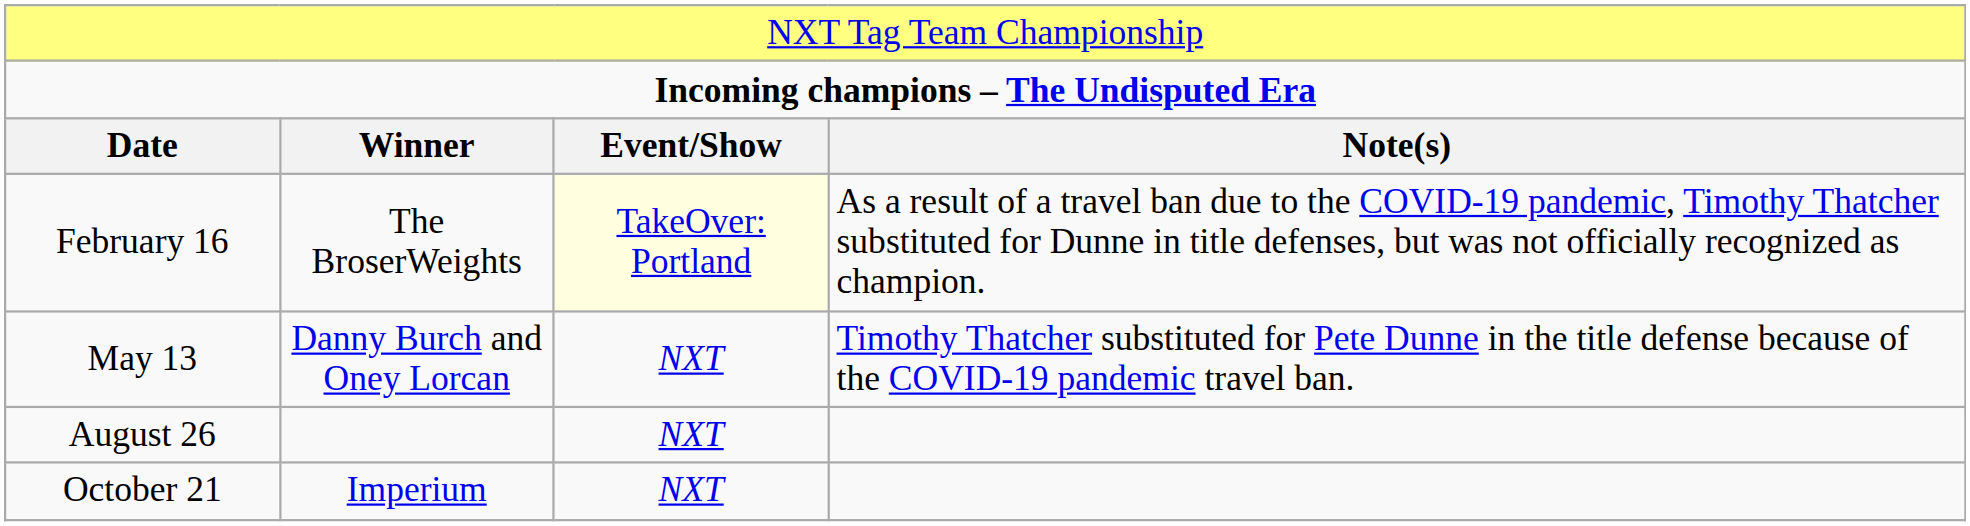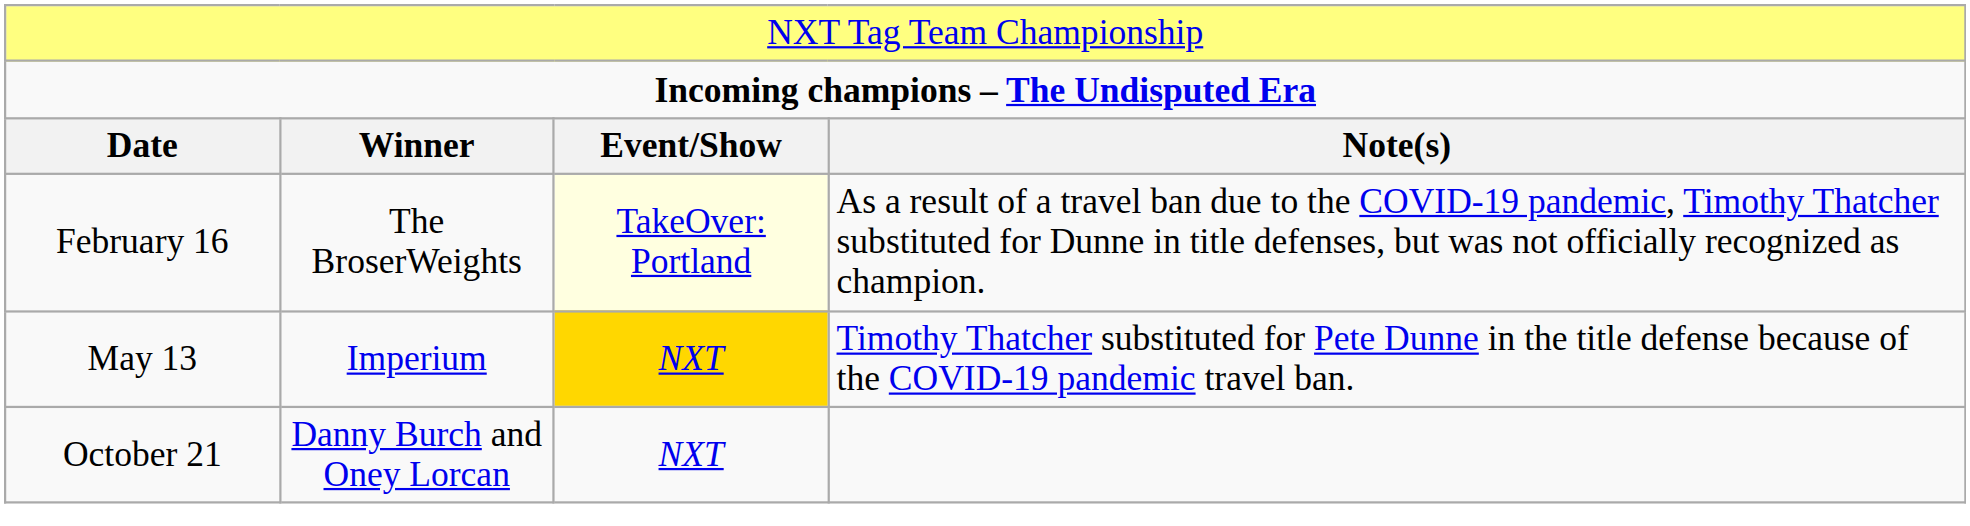 <table class="wikitable" style="text-align:center; width:100%;">
 <tr style="background:#FFFF80;">
 <td colspan="4" style="text-align: center;"><a href='#'>NXT Tag Team Championship</a></td>
 </tr>
 <tr>
 <td colspan="4" style="text-align: center;"><strong>Incoming champions – <a href='#'>The Undisputed Era</a> </strong></td>
 </tr>
 <tr>
 <th width=14%>Date</th>
 <th width=14%>Winner</th>
 <th width=14%>Event/Show</th>
 <th width=58%>Note(s)</th>
 </tr>
 <tr>
 <td>February 16</td>
 <td>The BroserWeights<br></td>
 <td style="background: lightyellow;"><a href='#'>TakeOver:<br>Portland</a></td>
 <td style="text-align: left;">As a result of a travel ban due to the <a href='#'>COVID-19 pandemic</a>, <a href='#'>Timothy Thatcher</a> substituted for Dunne in title defenses, but was not officially recognized as champion.</td>
 </tr>
 <tr>
 <td>May 13</td>
-<td><a href='#'>Danny Burch</a> and <a href='#'>Oney Lorcan</a></td>
-<td><em><a href='#'>NXT</a></em></td>
+<td><a href='#'>Imperium</a><br></td>
+<td style="background: gold;"><em><a href='#'>NXT</a></em></td>
 <td style="text-align: left;"><a href='#'>Timothy Thatcher</a> substituted for <a href='#'>Pete Dunne</a> in the title defense because of the <a href='#'>COVID-19 pandemic</a> travel ban.</td>
 </tr>
 <tr>
-<td>August 26</td>
-<td><br></td>
-<td><em><a href='#'>NXT</a></em></td>
-<td></td>
-</tr>
-<tr>
 <td>October 21</td>
-<td><a href='#'>Imperium</a><br></td>
+<td><a href='#'>Danny Burch</a> and <a href='#'>Oney Lorcan</a></td>
 <td><em><a href='#'>NXT</a></em></td>
 <td></td>
 </tr>
 </table>
